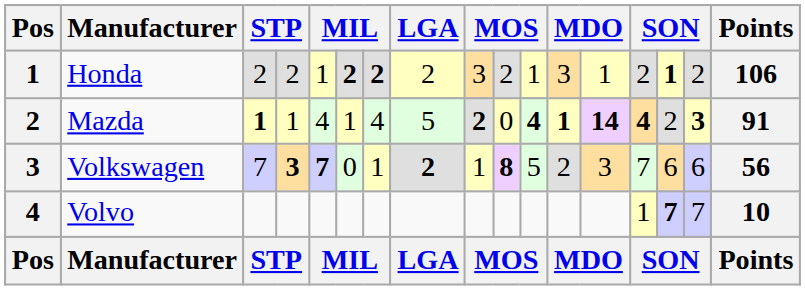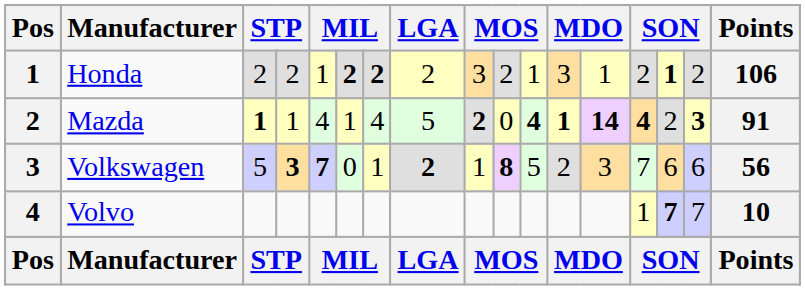 <table class="wikitable" style="font-size:85%; text-align:center">
 <tr valign="top">
 <th valign="middle">Pos</th>
 <th valign="middle">Manufacturer</th>
 <th colspan=2><a href='#'>STP</a></th>
 <th colspan=3><a href='#'>MIL</a></th>
 <th><a href='#'>LGA</a></th>
 <th colspan=3><a href='#'>MOS</a></th>
 <th colspan=2><a href='#'>MDO</a></th>
 <th colspan=3><a href='#'>SON</a></th>
 <th valign="middle">Points</th>
 </tr>
 <tr>
 <th>1</th>
 <td align="left"> <a href='#'>Honda</a></td>
 <td style="background:#DFDFDF;">2</td>
 <td style="background:#DFDFDF;">2</td>
 <td style="background:#FFFFBF;">1</td>
 <td style="background:#DFDFDF;"><strong>2</strong></td>
 <td style="background:#DFDFDF;"><strong>2</strong></td>
 <td style="background:#FFFFBF;">2</td>
 <td style="background:#FFDF9F;">3</td>
 <td style="background:#DFDFDF;">2</td>
 <td style="background:#FFFFBF;">1</td>
 <td style="background:#FFDF9F;">3</td>
 <td style="background:#FFFFBF;">1</td>
 <td style="background:#DFDFDF;">2</td>
 <td style="background:#FFFFBF;"><strong>1</strong></td>
 <td style="background:#DFDFDF;">2</td>
 <th>106</th>
 </tr>
 <tr>
 <th>2</th>
 <td align="left"> <a href='#'>Mazda</a></td>
 <td style="background:#FFFFBF;"><strong>1</strong></td>
 <td style="background:#FFFFBF;">1</td>
 <td style="background:#DFFFDF;">4</td>
 <td style="background:#FFFFBF;">1</td>
 <td style="background:#DFFFDF;">4</td>
 <td style="background:#DFFFDF;">5</td>
 <td style="background:#DFDFDF;"><strong>2</strong></td>
 <td style="background:#FFFFBF;">0</td>
 <td style="background:#DFFFDF;"><strong>4</strong></td>
 <td style="background:#FFFFBF;"><strong>1</strong></td>
 <td style="background:#EFCFFF;"><strong>14</strong></td>
 <td style="background:#FFDF9F;"><strong>4</strong></td>
 <td style="background:#DFDFDF;">2</td>
 <td style="background:#FFFFBF;"><strong>3</strong></td>
 <th>91</th>
 </tr>
 <tr>
 <th>3</th>
 <td align="left"> <a href='#'>Volkswagen</a></td>
-<td style="background:#CFCFFF;">7</td>
+<td style="background:#CFCFFF;">5</td>
 <td style="background:#FFDF9F;"><strong>3</strong></td>
 <td style="background:#CFCFFF;"><strong>7</strong></td>
 <td style="background:#DFFFDF;">0</td>
 <td style="background:#FFFFBF;">1</td>
 <td style="background:#DFDFDF;"><strong>2</strong></td>
 <td style="background:#FFFFBF;">1</td>
 <td style="background:#EFCFFF;"><strong>8</strong></td>
 <td style="background:#DFFFDF;">5</td>
 <td style="background:#DFDFDF;">2</td>
 <td style="background:#FFDF9F;">3</td>
 <td style="background:#DFFFDF;">7</td>
 <td style="background:#FFDF9F;">6</td>
 <td style="background:#CFCFFF;">6</td>
 <th>56</th>
 </tr>
 <tr>
 <th>4</th>
 <td align="left"> <a href='#'>Volvo</a></td>
 <td></td>
 <td></td>
 <td></td>
 <td></td>
 <td></td>
 <td></td>
 <td></td>
 <td></td>
 <td></td>
 <td></td>
 <td></td>
 <td style="background:#FFFFBF;">1</td>
 <td style="background:#CFCFFF;"><strong>7</strong></td>
 <td style="background:#CFCFFF;">7</td>
 <th>10</th>
 </tr>
 <tr valign="top">
 <th valign="middle">Pos</th>
 <th valign="middle">Manufacturer</th>
 <th colspan=2><a href='#'>STP</a></th>
 <th colspan=3><a href='#'>MIL</a></th>
 <th><a href='#'>LGA</a></th>
 <th colspan=3><a href='#'>MOS</a></th>
 <th colspan=2><a href='#'>MDO</a></th>
 <th colspan=3><a href='#'>SON</a></th>
 <th valign="middle">Points</th>
 </tr>
 </table>
